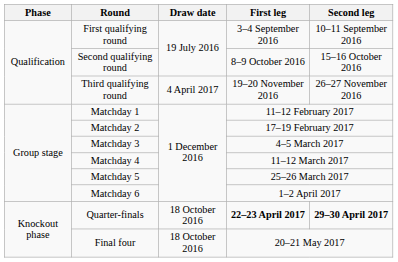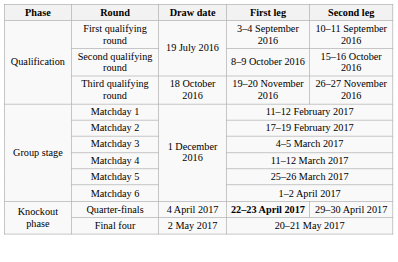 <table class="wikitable" style="text-align:center">
 <tr>
 <th>Phase</th>
 <th>Round</th>
 <th>Draw date</th>
 <th>First leg</th>
 <th>Second leg</th>
 </tr>
 <tr>
 <td rowspan=3>Qualification</td>
 <td>First qualifying round</td>
 <td rowspan=2>19 July 2016</td>
 <td>3–4 September 2016</td>
 <td>10–11 September 2016</td>
 </tr>
 <tr>
 <td>Second qualifying round</td>
 <td>8–9 October 2016</td>
 <td>15–16 October 2016</td>
 </tr>
 <tr>
 <td>Third qualifying round</td>
-<td>4 April 2017</td>
+<td>18 October 2016</td>
 <td>19–20 November 2016</td>
 <td>26–27 November 2016</td>
 </tr>
 <tr>
 <td rowspan=6>Group stage</td>
 <td>Matchday 1</td>
 <td rowspan=6>1 December 2016</td>
 <td colspan=2>11–12 February 2017</td>
 </tr>
 <tr>
 <td>Matchday 2</td>
 <td colspan=2>17–19 February 2017</td>
 </tr>
 <tr>
 <td>Matchday 3</td>
 <td colspan=2>4–5 March 2017</td>
 </tr>
 <tr>
 <td>Matchday 4</td>
 <td colspan=2>11–12 March 2017</td>
 </tr>
 <tr>
 <td>Matchday 5</td>
 <td colspan=2>25–26 March 2017</td>
 </tr>
 <tr>
 <td>Matchday 6</td>
 <td colspan=2>1–2 April 2017</td>
 </tr>
 <tr>
 <td rowspan=3>Knockout phase</td>
 <td>Quarter-finals</td>
-<td>18 October 2016</td>
+<td>4 April 2017</td>
 <td><strong>22–23 April 2017</strong></td>
-<td><strong>29–30 April 2017</strong></td>
+<td>29–30 April 2017</td>
 </tr>
 <tr>
 <td>Final four</td>
-<td>18 October 2016</td>
+<td>2 May 2017</td>
 <td colspan=2>20–21 May 2017</td>
 </tr>
 </table>
